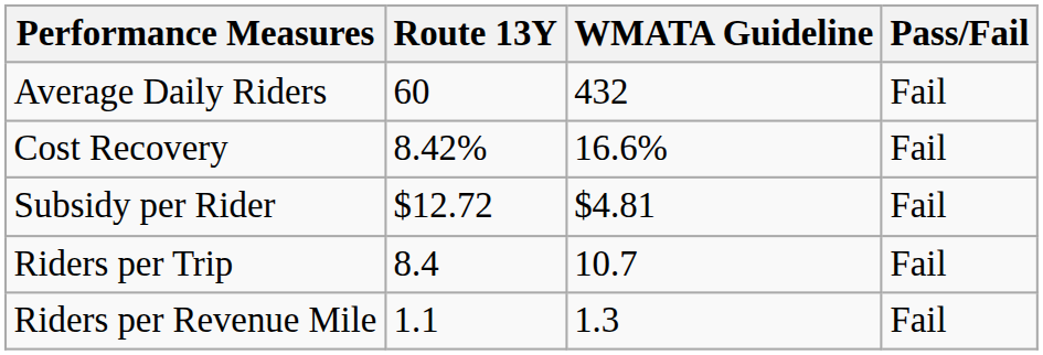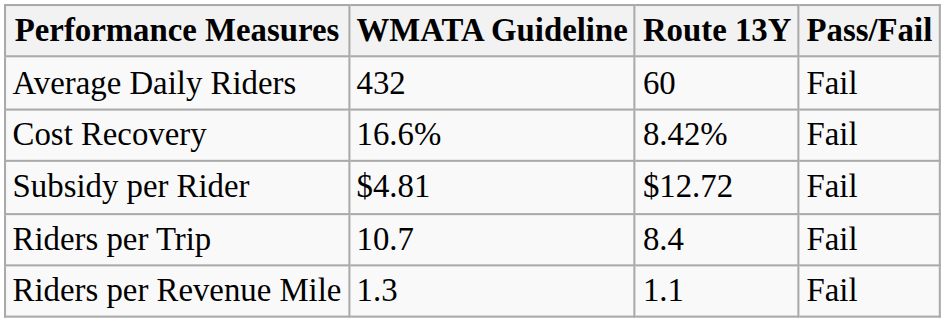 <table class="wikitable">
 <tr>
 <th>Performance Measures</th>
+<th>WMATA Guideline</th>
 <th>Route 13Y</th>
-<th>WMATA Guideline</th>
 <th>Pass/Fail</th>
 </tr>
 <tr>
 <td>Average Daily Riders</td>
+<td>432</td>
 <td>60</td>
-<td>432</td>
 <td>Fail</td>
 </tr>
 <tr>
 <td>Cost Recovery</td>
+<td>16.6%</td>
 <td>8.42%</td>
-<td>16.6%</td>
 <td>Fail</td>
 </tr>
 <tr>
 <td>Subsidy per Rider</td>
+<td>$4.81</td>
 <td>$12.72</td>
-<td>$4.81</td>
 <td>Fail</td>
 </tr>
 <tr>
 <td>Riders per Trip</td>
+<td>10.7</td>
 <td>8.4</td>
-<td>10.7</td>
 <td>Fail</td>
 </tr>
 <tr>
 <td>Riders per Revenue Mile</td>
+<td>1.3</td>
 <td>1.1</td>
-<td>1.3</td>
 <td>Fail</td>
 </tr>
 </table>
